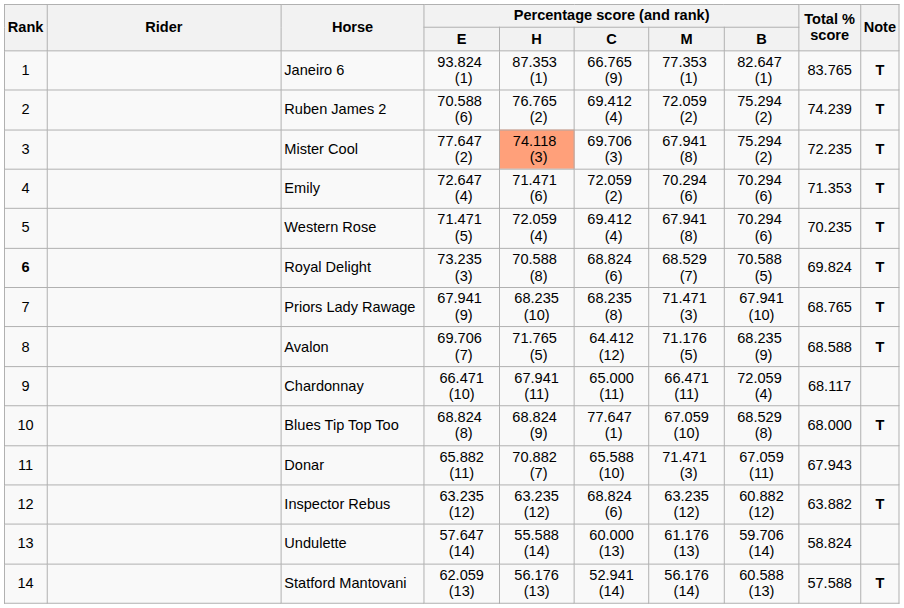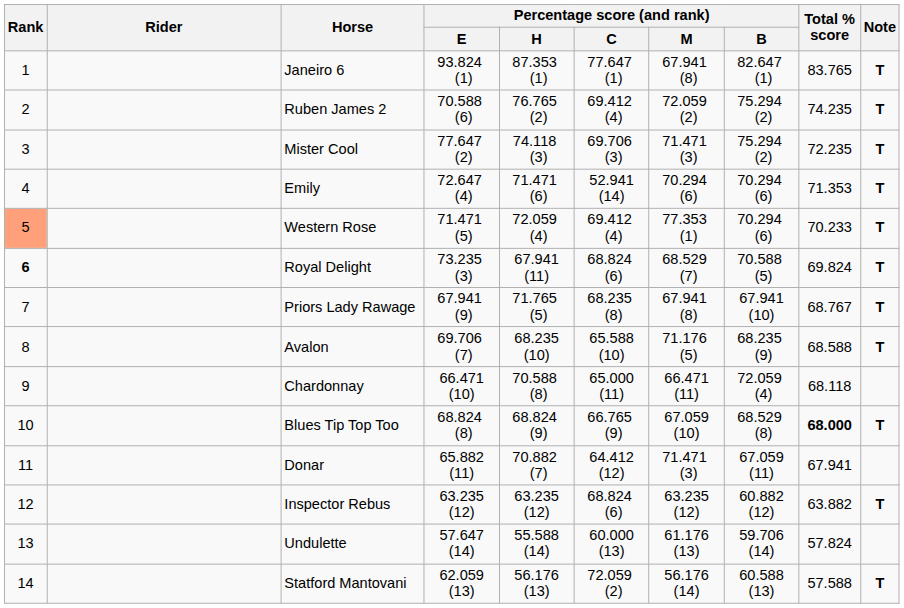 <table class="wikitable" style="text-align:center">
 <tr>
 <th rowspan=2>Rank</th>
 <th rowspan=2 width=250>Rider</th>
 <th rowspan=2 width=150>Horse</th>
 <th colspan=5>Percentage score (and rank)</th>
 <th rowspan=2 width=60>Total % score</th>
 <th rowspan=2>Note</th>
 </tr>
 <tr>
 <th width=75>E</th>
 <th width=75>H</th>
 <th width=75>C</th>
 <th width=75>M</th>
 <th width=75>B</th>
 </tr>
 <tr>
 <td>1</td>
 <td align=left></td>
 <td align=left>Janeiro 6</td>
 <td>93.824   (1)</td>
 <td>87.353   (1)</td>
-<td>66.765   (9)</td>
-<td>77.353   (1)</td>
+<td>77.647   (1)</td>
+<td>67.941   (8)</td>
 <td>82.647   (1)</td>
 <td>83.765</td>
 <td><strong>T</strong></td>
 </tr>
 <tr>
 <td>2</td>
 <td align=left></td>
 <td align=left>Ruben James 2</td>
 <td>70.588   (6)</td>
 <td>76.765   (2)</td>
 <td>69.412   (4)</td>
 <td>72.059   (2)</td>
 <td>75.294   (2)</td>
-<td>74.239</td>
+<td>74.235</td>
 <td><strong>T</strong></td>
 </tr>
 <tr>
 <td>3</td>
 <td align=left></td>
 <td align=left>Mister Cool</td>
 <td>77.647   (2)</td>
-<td style="background: lightsalmon;">74.118   (3)</td>
+<td>74.118   (3)</td>
 <td>69.706   (3)</td>
-<td>67.941   (8)</td>
+<td>71.471   (3)</td>
 <td>75.294   (2)</td>
 <td>72.235</td>
 <td><strong>T</strong></td>
 </tr>
 <tr>
 <td>4</td>
 <td align=left></td>
 <td align=left>Emily</td>
 <td>72.647   (4)</td>
 <td>71.471   (6)</td>
-<td>72.059   (2)</td>
+<td>52.941 (14)</td>
 <td>70.294   (6)</td>
 <td>70.294   (6)</td>
 <td>71.353</td>
 <td><strong>T</strong></td>
 </tr>
 <tr>
-<td>5</td>
+<td style="background: lightsalmon;">5</td>
 <td align=left></td>
 <td align=left>Western Rose</td>
 <td>71.471   (5)</td>
 <td>72.059   (4)</td>
 <td>69.412   (4)</td>
-<td>67.941   (8)</td>
+<td>77.353   (1)</td>
 <td>70.294   (6)</td>
-<td>70.235</td>
+<td>70.233</td>
 <td><strong>T</strong></td>
 </tr>
 <tr>
 <td><strong>6</strong></td>
 <td align=left></td>
 <td align=left>Royal Delight</td>
 <td>73.235   (3)</td>
-<td>70.588   (8)</td>
+<td>67.941 (11)</td>
 <td>68.824   (6)</td>
 <td>68.529   (7)</td>
 <td>70.588   (5)</td>
 <td>69.824</td>
 <td><strong>T</strong></td>
 </tr>
 <tr>
 <td>7</td>
 <td align=left></td>
 <td align=left>Priors Lady Rawage</td>
 <td>67.941   (9)</td>
-<td>68.235 (10)</td>
+<td>71.765   (5)</td>
 <td>68.235   (8)</td>
-<td>71.471   (3)</td>
+<td>67.941   (8)</td>
 <td>67.941 (10)</td>
-<td>68.765</td>
+<td>68.767</td>
 <td><strong>T</strong></td>
 </tr>
 <tr>
 <td>8</td>
 <td align=left></td>
 <td align=left>Avalon</td>
 <td>69.706   (7)</td>
-<td>71.765   (5)</td>
-<td>64.412 (12)</td>
+<td>68.235 (10)</td>
+<td>65.588 (10)</td>
 <td>71.176   (5)</td>
 <td>68.235   (9)</td>
 <td>68.588</td>
 <td><strong>T</strong></td>
 </tr>
 <tr>
 <td>9</td>
 <td align=left></td>
 <td align=left>Chardonnay</td>
 <td>66.471 (10)</td>
-<td>67.941 (11)</td>
+<td>70.588   (8)</td>
 <td>65.000 (11)</td>
 <td>66.471 (11)</td>
 <td>72.059   (4)</td>
-<td>68.117</td>
+<td>68.118</td>
 <td></td>
 </tr>
 <tr>
 <td>10</td>
 <td align=left></td>
 <td align=left>Blues Tip Top Too</td>
 <td>68.824   (8)</td>
 <td>68.824   (9)</td>
-<td>77.647   (1)</td>
+<td>66.765   (9)</td>
 <td>67.059 (10)</td>
 <td>68.529   (8)</td>
-<td>68.000</td>
+<td><strong>68.000</strong></td>
 <td><strong>T</strong></td>
 </tr>
 <tr>
 <td>11</td>
 <td align=left></td>
 <td align=left>Donar</td>
 <td>65.882 (11)</td>
 <td>70.882   (7)</td>
-<td>65.588 (10)</td>
+<td>64.412 (12)</td>
 <td>71.471   (3)</td>
 <td>67.059 (11)</td>
-<td>67.943</td>
+<td>67.941</td>
 <td></td>
 </tr>
 <tr>
 <td>12</td>
 <td align=left></td>
 <td align=left>Inspector Rebus</td>
 <td>63.235 (12)</td>
 <td>63.235 (12)</td>
 <td>68.824   (6)</td>
 <td>63.235 (12)</td>
 <td>60.882 (12)</td>
 <td>63.882</td>
 <td><strong>T</strong></td>
 </tr>
 <tr>
 <td>13</td>
 <td align=left></td>
 <td align=left>Undulette</td>
 <td>57.647 (14)</td>
 <td>55.588 (14)</td>
 <td>60.000 (13)</td>
 <td>61.176 (13)</td>
 <td>59.706 (14)</td>
-<td>58.824</td>
+<td>57.824</td>
 <td></td>
 </tr>
 <tr>
 <td>14</td>
 <td align=left></td>
 <td align=left>Statford Mantovani</td>
 <td>62.059 (13)</td>
 <td>56.176 (13)</td>
-<td>52.941 (14)</td>
+<td>72.059   (2)</td>
 <td>56.176 (14)</td>
 <td>60.588 (13)</td>
 <td>57.588</td>
 <td><strong>T</strong></td>
 </tr>
 </table>
